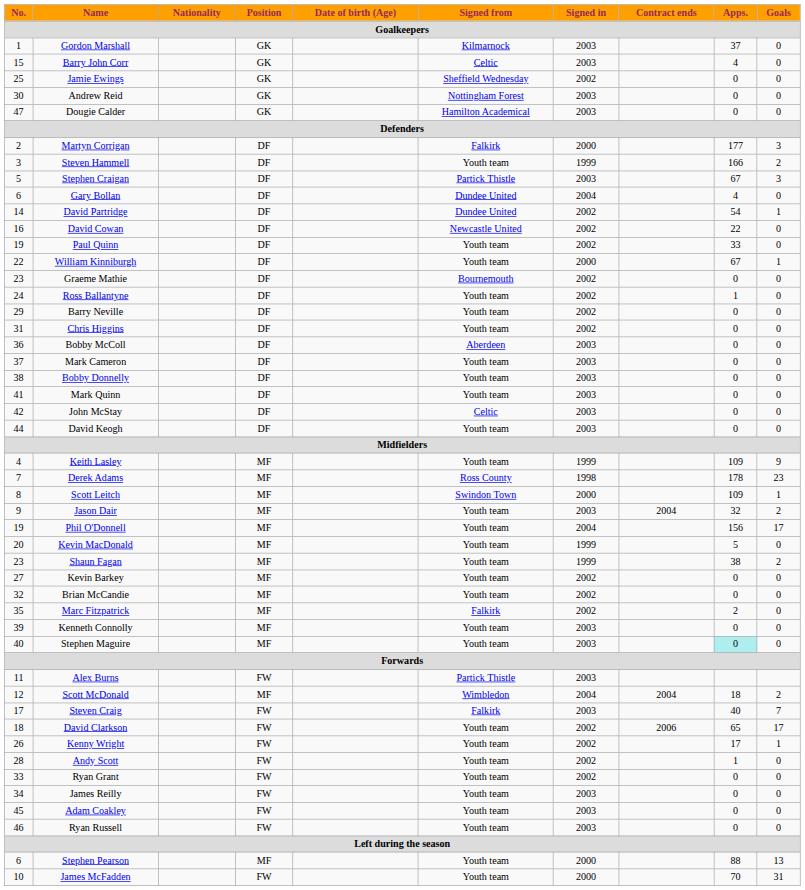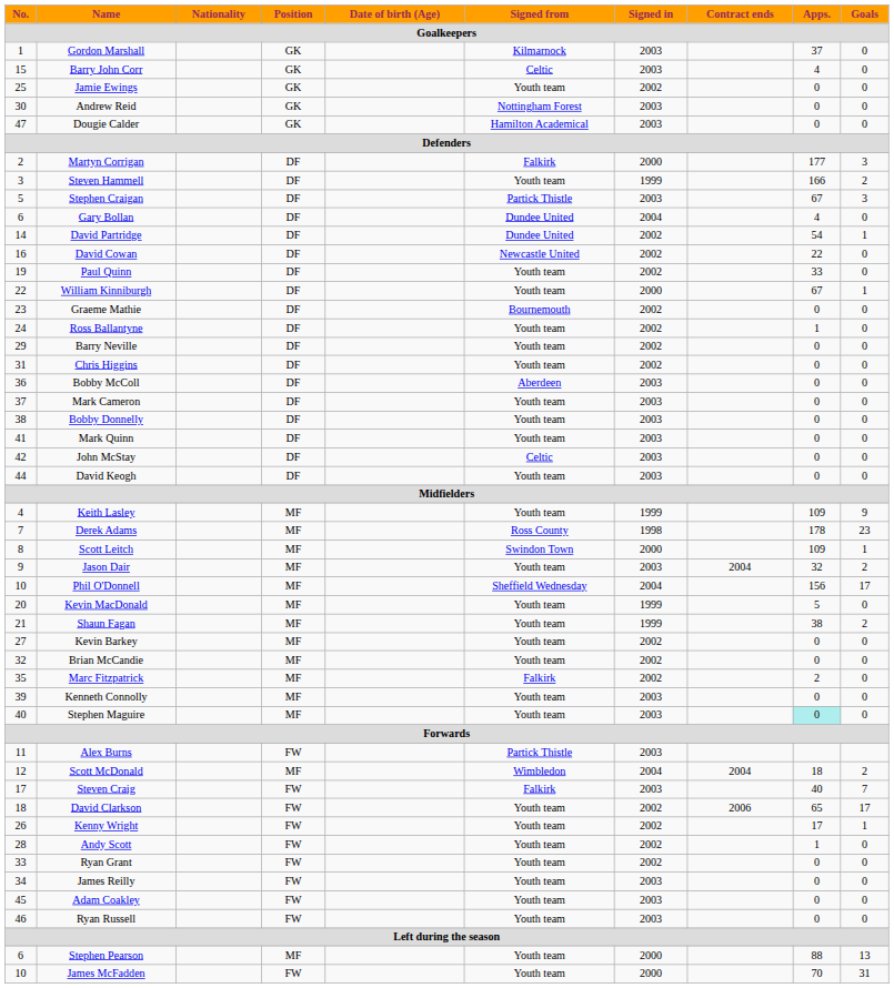 <table class="wikitable"  style="text-align:center; font-size:90%; width:90%;">
 <tr>
 <th style="background:#ffa000; color:#98285c; text-align:center;">No.</th>
 <th style="background:#ffa000; color:#98285c; text-align:center;">Name</th>
 <th style="background:#ffa000; color:#98285c; text-align:center;">Nationality</th>
 <th style="background:#ffa000; color:#98285c; text-align:center;">Position</th>
 <th style="background:#ffa000; color:#98285c; text-align:center;">Date of birth (Age)</th>
 <th style="background:#ffa000; color:#98285c; text-align:center;">Signed from</th>
 <th style="background:#ffa000; color:#98285c; text-align:center;">Signed in</th>
 <th style="background:#ffa000; color:#98285c; text-align:center;">Contract ends</th>
 <th style="background:#ffa000; color:#98285c; text-align:center;">Apps.</th>
 <th style="background:#ffa000; color:#98285c; text-align:center;">Goals</th>
 </tr>
 <tr>
 <th colspan="11"  style="background:#dcdcdc; text-align:center;">Goalkeepers</th>
 </tr>
 <tr>
 <td>1</td>
 <td><a href='#'>Gordon Marshall</a></td>
 <td></td>
 <td>GK</td>
 <td></td>
 <td><a href='#'>Kilmarnock</a></td>
 <td>2003</td>
 <td></td>
 <td>37</td>
 <td>0</td>
 </tr>
 <tr>
 <td>15</td>
 <td><a href='#'>Barry John Corr</a></td>
 <td></td>
 <td>GK</td>
 <td></td>
 <td><a href='#'>Celtic</a></td>
 <td>2003</td>
 <td></td>
 <td>4</td>
 <td>0</td>
 </tr>
 <tr>
 <td>25</td>
 <td><a href='#'>Jamie Ewings</a></td>
 <td></td>
 <td>GK</td>
 <td></td>
-<td><a href='#'>Sheffield Wednesday</a></td>
+<td>Youth team</td>
 <td>2002</td>
 <td></td>
 <td>0</td>
 <td>0</td>
 </tr>
 <tr>
 <td>30</td>
 <td>Andrew Reid</td>
 <td></td>
 <td>GK</td>
 <td></td>
 <td><a href='#'>Nottingham Forest</a></td>
 <td>2003</td>
 <td></td>
 <td>0</td>
 <td>0</td>
 </tr>
 <tr>
 <td>47</td>
 <td>Dougie Calder</td>
 <td></td>
 <td>GK</td>
 <td></td>
 <td><a href='#'>Hamilton Academical</a></td>
 <td>2003</td>
 <td></td>
 <td>0</td>
 <td>0</td>
 </tr>
 <tr>
 <th colspan="11"  style="background:#dcdcdc; text-align:center;">Defenders</th>
 </tr>
 <tr>
 <td>2</td>
 <td><a href='#'>Martyn Corrigan</a></td>
 <td></td>
 <td>DF</td>
 <td></td>
 <td><a href='#'>Falkirk</a></td>
 <td>2000</td>
 <td></td>
 <td>177</td>
 <td>3</td>
 </tr>
 <tr>
 <td>3</td>
 <td><a href='#'>Steven Hammell</a></td>
 <td></td>
 <td>DF</td>
 <td></td>
 <td>Youth team</td>
 <td>1999</td>
 <td></td>
 <td>166</td>
 <td>2</td>
 </tr>
 <tr>
 <td>5</td>
 <td><a href='#'>Stephen Craigan</a></td>
 <td></td>
 <td>DF</td>
 <td></td>
 <td><a href='#'>Partick Thistle</a></td>
 <td>2003</td>
 <td></td>
 <td>67</td>
 <td>3</td>
 </tr>
 <tr>
 <td>6</td>
 <td><a href='#'>Gary Bollan</a></td>
 <td></td>
 <td>DF</td>
 <td></td>
 <td><a href='#'>Dundee United</a></td>
 <td>2004</td>
 <td></td>
 <td>4</td>
 <td>0</td>
 </tr>
 <tr>
 <td>14</td>
 <td><a href='#'>David Partridge</a></td>
 <td></td>
 <td>DF</td>
 <td></td>
 <td><a href='#'>Dundee United</a></td>
 <td>2002</td>
 <td></td>
 <td>54</td>
 <td>1</td>
 </tr>
 <tr>
 <td>16</td>
 <td><a href='#'>David Cowan</a></td>
 <td></td>
 <td>DF</td>
 <td></td>
 <td><a href='#'>Newcastle United</a></td>
 <td>2002</td>
 <td></td>
 <td>22</td>
 <td>0</td>
 </tr>
 <tr>
 <td>19</td>
 <td><a href='#'>Paul Quinn</a></td>
 <td></td>
 <td>DF</td>
 <td></td>
 <td>Youth team</td>
 <td>2002</td>
 <td></td>
 <td>33</td>
 <td>0</td>
 </tr>
 <tr>
 <td>22</td>
 <td><a href='#'>William Kinniburgh</a></td>
 <td></td>
 <td>DF</td>
 <td></td>
 <td>Youth team</td>
 <td>2000</td>
 <td></td>
 <td>67</td>
 <td>1</td>
 </tr>
 <tr>
 <td>23</td>
 <td>Graeme Mathie</td>
 <td></td>
 <td>DF</td>
 <td></td>
 <td><a href='#'>Bournemouth</a></td>
 <td>2002</td>
 <td></td>
 <td>0</td>
 <td>0</td>
 </tr>
 <tr>
 <td>24</td>
 <td><a href='#'>Ross Ballantyne</a></td>
 <td></td>
 <td>DF</td>
 <td></td>
 <td>Youth team</td>
 <td>2002</td>
 <td></td>
 <td>1</td>
 <td>0</td>
 </tr>
 <tr>
 <td>29</td>
 <td>Barry Neville</td>
 <td></td>
 <td>DF</td>
 <td></td>
 <td>Youth team</td>
 <td>2002</td>
 <td></td>
 <td>0</td>
 <td>0</td>
 </tr>
 <tr>
 <td>31</td>
 <td><a href='#'>Chris Higgins</a></td>
 <td></td>
 <td>DF</td>
 <td></td>
 <td>Youth team</td>
 <td>2002</td>
 <td></td>
 <td>0</td>
 <td>0</td>
 </tr>
 <tr>
 <td>36</td>
 <td>Bobby McColl</td>
 <td></td>
 <td>DF</td>
 <td></td>
 <td><a href='#'>Aberdeen</a></td>
 <td>2003</td>
 <td></td>
 <td>0</td>
 <td>0</td>
 </tr>
 <tr>
 <td>37</td>
 <td>Mark Cameron</td>
 <td></td>
 <td>DF</td>
 <td></td>
 <td>Youth team</td>
 <td>2003</td>
 <td></td>
 <td>0</td>
 <td>0</td>
 </tr>
 <tr>
 <td>38</td>
 <td><a href='#'>Bobby Donnelly</a></td>
 <td></td>
 <td>DF</td>
 <td></td>
 <td>Youth team</td>
 <td>2003</td>
 <td></td>
 <td>0</td>
 <td>0</td>
 </tr>
 <tr>
 <td>41</td>
 <td>Mark Quinn</td>
 <td></td>
 <td>DF</td>
 <td></td>
 <td>Youth team</td>
 <td>2003</td>
 <td></td>
 <td>0</td>
 <td>0</td>
 </tr>
 <tr>
 <td>42</td>
 <td>John McStay</td>
 <td></td>
 <td>DF</td>
 <td></td>
 <td><a href='#'>Celtic</a></td>
 <td>2003</td>
 <td></td>
 <td>0</td>
 <td>0</td>
 </tr>
 <tr>
 <td>44</td>
 <td>David Keogh</td>
 <td></td>
 <td>DF</td>
 <td></td>
 <td>Youth team</td>
 <td>2003</td>
 <td></td>
 <td>0</td>
 <td>0</td>
 </tr>
 <tr>
 <th colspan="11"  style="background:#dcdcdc; text-align:center;">Midfielders</th>
 </tr>
 <tr>
 <td>4</td>
 <td><a href='#'>Keith Lasley</a></td>
 <td></td>
 <td>MF</td>
 <td></td>
 <td>Youth team</td>
 <td>1999</td>
 <td></td>
 <td>109</td>
 <td>9</td>
 </tr>
 <tr>
 <td>7</td>
 <td><a href='#'>Derek Adams</a></td>
 <td></td>
 <td>MF</td>
 <td></td>
 <td><a href='#'>Ross County</a></td>
 <td>1998</td>
 <td></td>
 <td>178</td>
 <td>23</td>
 </tr>
 <tr>
 <td>8</td>
 <td><a href='#'>Scott Leitch</a></td>
 <td></td>
 <td>MF</td>
 <td></td>
 <td><a href='#'>Swindon Town</a></td>
 <td>2000</td>
 <td></td>
 <td>109</td>
 <td>1</td>
 </tr>
 <tr>
 <td>9</td>
 <td><a href='#'>Jason Dair</a></td>
 <td></td>
 <td>MF</td>
 <td></td>
 <td>Youth team</td>
 <td>2003</td>
 <td>2004</td>
 <td>32</td>
 <td>2</td>
 </tr>
 <tr>
-<td>19</td>
+<td>10</td>
 <td><a href='#'>Phil O'Donnell</a></td>
 <td></td>
 <td>MF</td>
 <td></td>
-<td>Youth team</td>
+<td><a href='#'>Sheffield Wednesday</a></td>
 <td>2004</td>
 <td></td>
 <td>156</td>
 <td>17</td>
 </tr>
 <tr>
 <td>20</td>
 <td><a href='#'>Kevin MacDonald</a></td>
 <td></td>
 <td>MF</td>
 <td></td>
 <td>Youth team</td>
 <td>1999</td>
 <td></td>
 <td>5</td>
 <td>0</td>
 </tr>
 <tr>
-<td>23</td>
+<td>21</td>
 <td><a href='#'>Shaun Fagan</a></td>
 <td></td>
 <td>MF</td>
 <td></td>
 <td>Youth team</td>
 <td>1999</td>
 <td></td>
 <td>38</td>
 <td>2</td>
 </tr>
 <tr>
 <td>27</td>
 <td>Kevin Barkey</td>
 <td></td>
 <td>MF</td>
 <td></td>
 <td>Youth team</td>
 <td>2002</td>
 <td></td>
 <td>0</td>
 <td>0</td>
 </tr>
 <tr>
 <td>32</td>
 <td>Brian McCandie</td>
 <td></td>
 <td>MF</td>
 <td></td>
 <td>Youth team</td>
 <td>2002</td>
 <td></td>
 <td>0</td>
 <td>0</td>
 </tr>
 <tr>
 <td>35</td>
 <td><a href='#'>Marc Fitzpatrick</a></td>
 <td></td>
 <td>MF</td>
 <td></td>
 <td><a href='#'>Falkirk</a></td>
 <td>2002</td>
 <td></td>
 <td>2</td>
 <td>0</td>
 </tr>
 <tr>
 <td>39</td>
 <td>Kenneth Connolly</td>
 <td></td>
 <td>MF</td>
 <td></td>
 <td>Youth team</td>
 <td>2003</td>
 <td></td>
 <td>0</td>
 <td>0</td>
 </tr>
 <tr>
 <td>40</td>
 <td>Stephen Maguire</td>
 <td></td>
 <td>MF</td>
 <td></td>
 <td>Youth team</td>
 <td>2003</td>
 <td></td>
 <td style="background: paleturquoise;">0</td>
 <td>0</td>
 </tr>
 <tr>
 <th colspan="11"  style="background:#dcdcdc; text-align:center;">Forwards</th>
 </tr>
 <tr>
 <td>11</td>
 <td><a href='#'>Alex Burns</a></td>
 <td></td>
 <td>FW</td>
 <td></td>
 <td><a href='#'>Partick Thistle</a></td>
 <td>2003</td>
 <td></td>
 <td></td>
 <td></td>
 </tr>
 <tr>
 <td>12</td>
 <td><a href='#'>Scott McDonald</a></td>
 <td></td>
 <td>MF</td>
 <td></td>
 <td><a href='#'>Wimbledon</a></td>
 <td>2004</td>
 <td>2004</td>
 <td>18</td>
 <td>2</td>
 </tr>
 <tr>
 <td>17</td>
 <td><a href='#'>Steven Craig</a></td>
 <td></td>
 <td>FW</td>
 <td></td>
 <td><a href='#'>Falkirk</a></td>
 <td>2003</td>
 <td></td>
 <td>40</td>
 <td>7</td>
 </tr>
 <tr>
 <td>18</td>
 <td><a href='#'>David Clarkson</a></td>
 <td></td>
 <td>FW</td>
 <td></td>
 <td>Youth team</td>
 <td>2002</td>
 <td>2006</td>
 <td>65</td>
 <td>17</td>
 </tr>
 <tr>
 <td>26</td>
 <td><a href='#'>Kenny Wright</a></td>
 <td></td>
 <td>FW</td>
 <td></td>
 <td>Youth team</td>
 <td>2002</td>
 <td></td>
 <td>17</td>
 <td>1</td>
 </tr>
 <tr>
 <td>28</td>
 <td><a href='#'>Andy Scott</a></td>
 <td></td>
 <td>FW</td>
 <td></td>
 <td>Youth team</td>
 <td>2002</td>
 <td></td>
 <td>1</td>
 <td>0</td>
 </tr>
 <tr>
 <td>33</td>
 <td>Ryan Grant</td>
 <td></td>
 <td>FW</td>
 <td></td>
 <td>Youth team</td>
 <td>2002</td>
 <td></td>
 <td>0</td>
 <td>0</td>
 </tr>
 <tr>
 <td>34</td>
 <td>James Reilly</td>
 <td></td>
 <td>FW</td>
 <td></td>
 <td>Youth team</td>
 <td>2003</td>
 <td></td>
 <td>0</td>
 <td>0</td>
 </tr>
 <tr>
 <td>45</td>
 <td><a href='#'>Adam Coakley</a></td>
 <td></td>
 <td>FW</td>
 <td></td>
 <td>Youth team</td>
 <td>2003</td>
 <td></td>
 <td>0</td>
 <td>0</td>
 </tr>
 <tr>
 <td>46</td>
 <td>Ryan Russell</td>
 <td></td>
 <td>FW</td>
 <td></td>
 <td>Youth team</td>
 <td>2003</td>
 <td></td>
 <td>0</td>
 <td>0</td>
 </tr>
 <tr>
 <th colspan="11"  style="background:#dcdcdc; text-align:center;">Left during the season</th>
 </tr>
 <tr>
 <td>6</td>
 <td><a href='#'>Stephen Pearson</a></td>
 <td></td>
 <td>MF</td>
 <td></td>
 <td>Youth team</td>
 <td>2000</td>
 <td></td>
 <td>88</td>
 <td>13</td>
 </tr>
 <tr>
 <td>10</td>
 <td><a href='#'>James McFadden</a></td>
 <td></td>
 <td>FW</td>
 <td></td>
 <td>Youth team</td>
 <td>2000</td>
 <td></td>
 <td>70</td>
 <td>31</td>
 </tr>
 </table>
